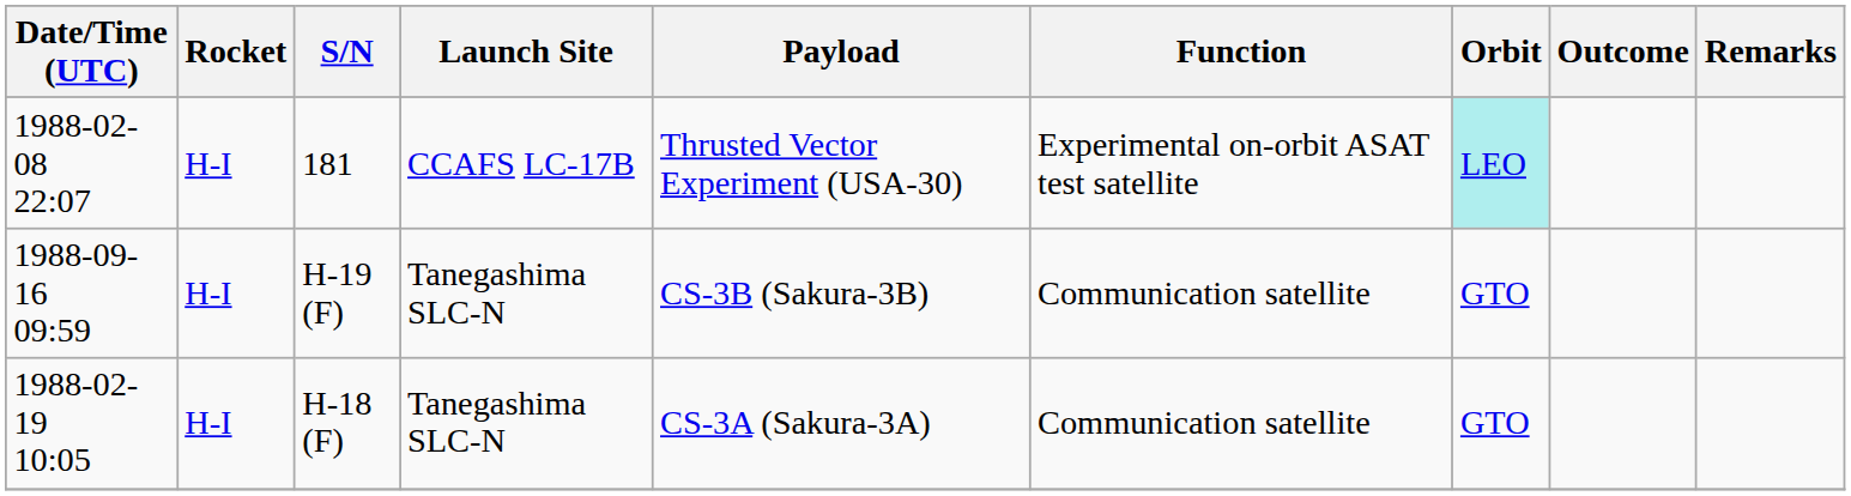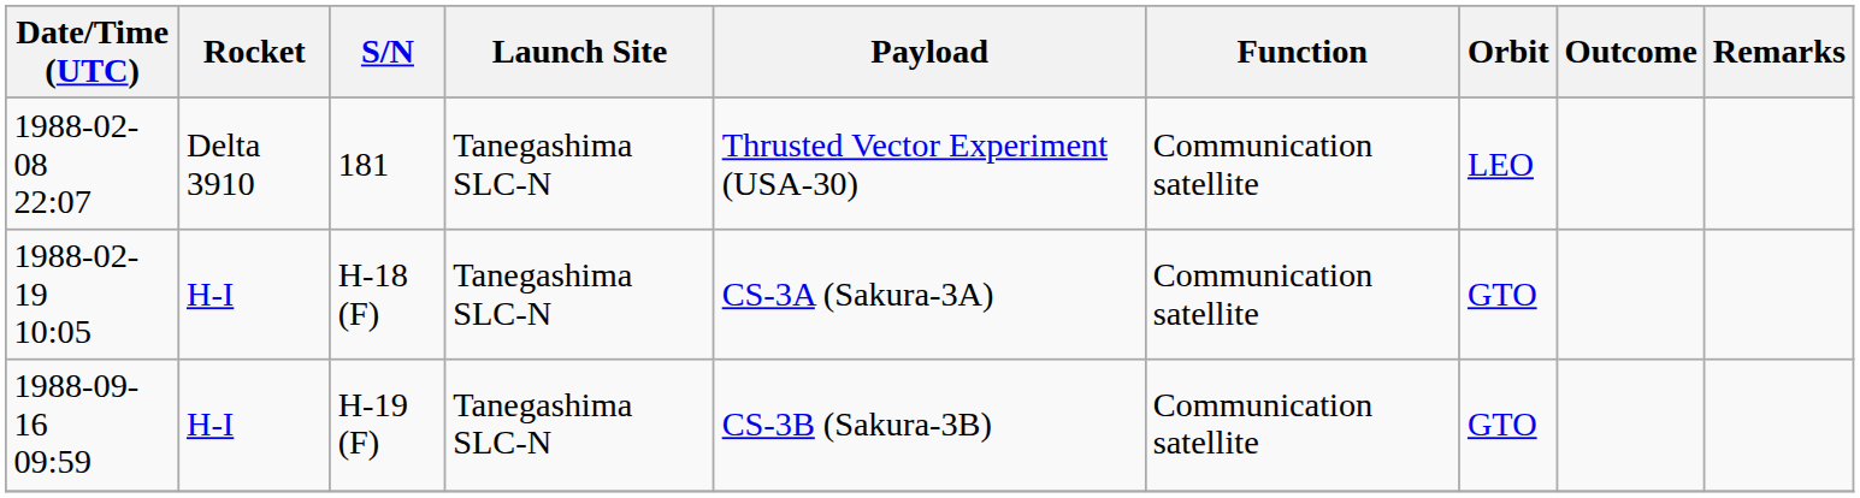 <table class="wikitable" style="margin: 1em 1em 1em 0";>
 <tr>
 <th>Date/Time<br>(<a href='#'>UTC</a>)</th>
 <th>Rocket</th>
 <th><a href='#'>S/N</a></th>
 <th>Launch Site</th>
 <th>Payload</th>
 <th>Function</th>
 <th>Orbit</th>
 <th>Outcome</th>
 <th>Remarks</th>
 </tr>
 <tr>
 <td>1988-02-08<br>22:07</td>
+<td>Delta 3910</td>
+<td>181</td>
+<td>Tanegashima SLC-N</td>
+<td><a href='#'>Thrusted Vector Experiment</a> (USA-30)</td>
+<td>Communication satellite</td>
+<td><a href='#'>LEO</a></td>
+<td></td>
+<td></td>
+</tr>
+<tr>
+<td>1988-02-19<br>10:05</td>
 <td><a href='#'>H-I</a></td>
-<td>181</td>
-<td><a href='#'>CCAFS</a> <a href='#'>LC-17B</a></td>
-<td><a href='#'>Thrusted Vector Experiment</a> (USA-30)</td>
-<td>Experimental on-orbit ASAT test satellite</td>
-<td style="background: paleturquoise;"><a href='#'>LEO</a></td>
+<td>H-18 (F)</td>
+<td>Tanegashima SLC-N</td>
+<td><a href='#'>CS-3A</a> (Sakura-3A)</td>
+<td>Communication satellite</td>
+<td><a href='#'>GTO</a></td>
 <td></td>
 <td></td>
 </tr>
 <tr>
 <td>1988-09-16<br>09:59</td>
 <td><a href='#'>H-I</a></td>
 <td>H-19 (F)</td>
 <td>Tanegashima SLC-N</td>
 <td><a href='#'>CS-3B</a> (Sakura-3B)</td>
 <td>Communication satellite</td>
 <td><a href='#'>GTO</a></td>
 <td></td>
 <td></td>
 </tr>
 <tr>
-<td>1988-02-19<br>10:05</td>
-<td><a href='#'>H-I</a></td>
-<td>H-18 (F)</td>
-<td>Tanegashima SLC-N</td>
-<td><a href='#'>CS-3A</a> (Sakura-3A)</td>
-<td>Communication satellite</td>
-<td><a href='#'>GTO</a></td>
-<td></td>
-<td></td>
-</tr>
-<tr>
 </tr>
 </table>
